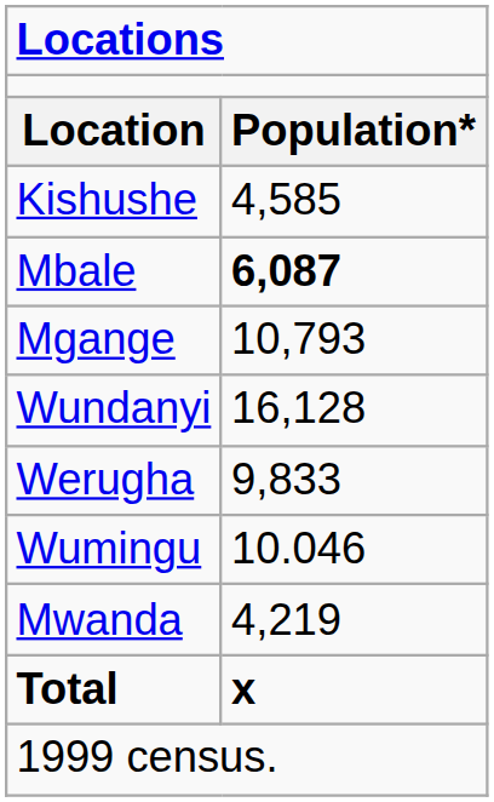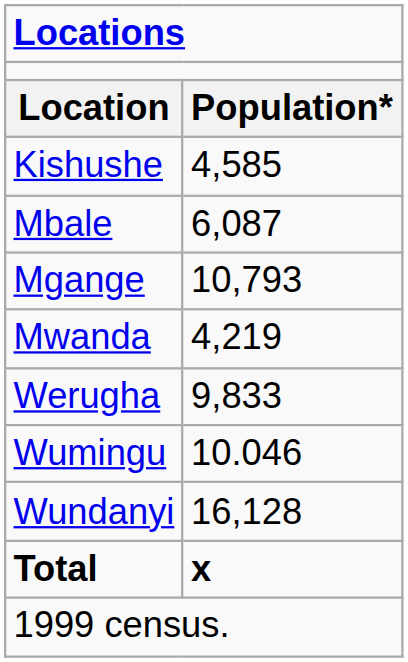 <table class="wikitable">
 <tr>
 <td colspan="2"><strong><a href='#'>Locations</a></strong></td>
 </tr>
 <tr>
 <td colspan="2"></td>
 </tr>
 <tr>
 <th>Location</th>
 <th>Population*</th>
 </tr>
 <tr>
 <td><a href='#'>Kishushe</a></td>
 <td>4,585</td>
 </tr>
 <tr>
 <td><a href='#'>Mbale</a></td>
-<td><strong>6,087</strong></td>
+<td>6,087</td>
 </tr>
 <tr>
 <td><a href='#'>Mgange</a></td>
 <td>10,793</td>
 </tr>
 <tr>
-<td><a href='#'>Wundanyi</a></td>
-<td>16,128</td>
+<td><a href='#'>Mwanda</a></td>
+<td>4,219</td>
 </tr>
 <tr>
 <td><a href='#'>Werugha</a></td>
 <td>9,833</td>
 </tr>
 <tr>
 <td><a href='#'>Wumingu</a></td>
 <td>10.046</td>
 </tr>
 <tr>
-<td><a href='#'>Mwanda</a></td>
-<td>4,219</td>
+<td><a href='#'>Wundanyi</a></td>
+<td>16,128</td>
 </tr>
 <tr>
 <td><strong>Total</strong></td>
 <td><strong>x</strong></td>
 </tr>
 <tr>
 <td colspan="2">1999 census.</td>
 </tr>
 </table>
